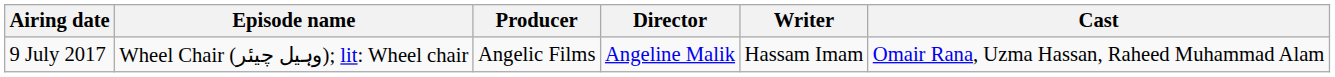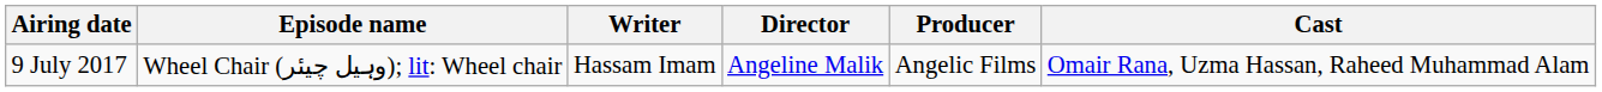 <table class="wikitable plainrowheaders">
 <tr>
 <th>Airing date</th>
 <th>Episode name</th>
+<th>Writer</th>
+<th>Director</th>
 <th>Producer</th>
-<th>Director</th>
-<th>Writer</th>
 <th>Cast</th>
 </tr>
 <tr>
 <td>9 July 2017</td>
 <td>Wheel Chair (وہیل چیئر); <a href='#'>lit</a>: Wheel chair</td>
+<td>Hassam Imam</td>
+<td><a href='#'>Angeline Malik</a></td>
 <td>Angelic Films</td>
-<td><a href='#'>Angeline Malik</a></td>
-<td>Hassam Imam</td>
 <td><a href='#'>Omair Rana</a>, Uzma Hassan, Raheed Muhammad Alam</td>
 </tr>
 </table>
